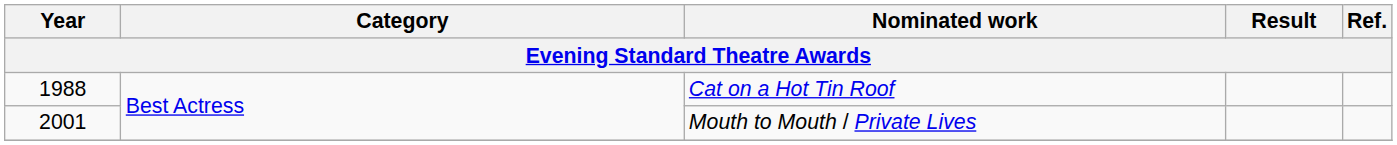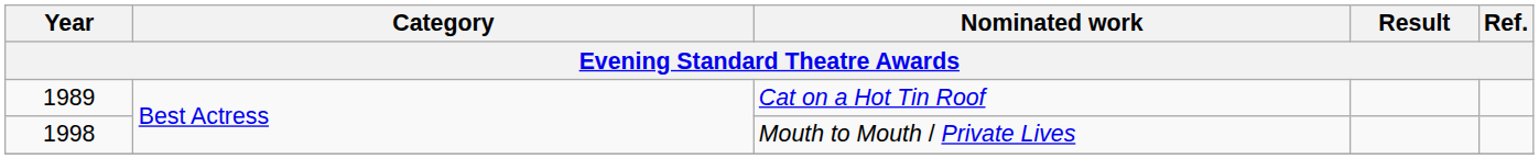 <table class=wikitable>
 <tr>
 <th scope="col" style="width:5em;">Year</th>
 <th scope="col" style="width:26em;">Category</th>
 <th scope="col" style="width:25em;">Nominated work</th>
 <th scope="col" style="width:5em;">Result</th>
 <th>Ref.</th>
 </tr>
 <tr>
 <th colspan=5><a href='#'>Evening Standard Theatre Awards</a></th>
 </tr>
 <tr>
-<td style="text-align:center;">1988</td>
+<td style="text-align:center;">1989</td>
 <td rowspan="2"><a href='#'>Best Actress</a></td>
 <td><a href='#'><em>Cat on a Hot Tin Roof</em></a></td>
 <td></td>
 <td style="text-align:center;"></td>
 </tr>
 <tr>
-<td style="text-align:center;">2001</td>
+<td style="text-align:center;">1998</td>
 <td><em>Mouth to Mouth</em> / <a href='#'><em>Private Lives</em></a></td>
 <td></td>
 <td style="text-align:center;"></td>
 </tr>
 <tr>
 </tr>
 </table>
